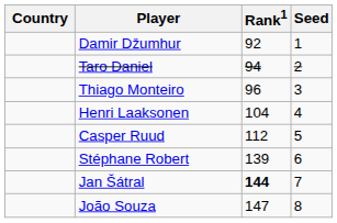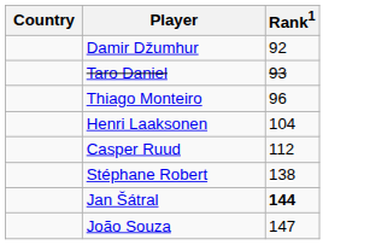 <table class="sortable wikitable">
 <tr>
 <th width="70">Country</th>
 <th width="175">Player</th>
 <th>Rank<sup>1</sup></th>
-<th>Seed</th>
 </tr>
 <tr>
 <td></td>
 <td><a href='#'>Damir Džumhur</a></td>
 <td>92</td>
-<td>1</td>
 </tr>
 <tr>
 <td><s></s></td>
 <td><s><a href='#'>Taro Daniel</a></s></td>
-<td><s>94</s></td>
-<td><s>2</s></td>
+<td><s>93</s></td>
 </tr>
 <tr>
 <td></td>
 <td><a href='#'>Thiago Monteiro</a></td>
 <td>96</td>
-<td>3</td>
 </tr>
 <tr>
 <td></td>
 <td><a href='#'>Henri Laaksonen</a></td>
 <td>104</td>
-<td>4</td>
 </tr>
 <tr>
 <td></td>
 <td><a href='#'>Casper Ruud</a></td>
 <td>112</td>
-<td>5</td>
 </tr>
 <tr>
 <td></td>
 <td><a href='#'>Stéphane Robert</a></td>
-<td>139</td>
-<td>6</td>
+<td>138</td>
 </tr>
 <tr>
 <td></td>
 <td><a href='#'>Jan Šátral</a></td>
 <td><strong>144</strong></td>
-<td>7</td>
 </tr>
 <tr>
 <td></td>
 <td><a href='#'>João Souza</a></td>
 <td>147</td>
-<td>8</td>
 </tr>
 </table>
